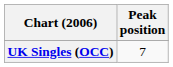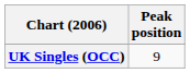 <table class="wikitable plainrowheaders" style="text-align:center">
 <tr>
 <th>Chart (2006)</th>
 <th>Peak<br>position</th>
 </tr>
 <tr>
 </tr>
 <tr>
 <th scope="row"><a href='#'>UK Singles</a> (<a href='#'>OCC</a>)</th>
-<td>7</td>
+<td>9</td>
 </tr>
 </table>
